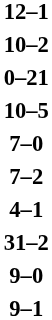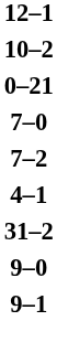 <table style="font-size:90%; margin: 0 auto;">
 <tr>
 <td align="right"><strong></strong></td>
 <td align="center"><strong>12–1</strong></td>
 <td><strong></strong></td>
 </tr>
 <tr>
 <td align="right"><strong></strong></td>
 <td align="center"><strong>10–2</strong></td>
 <td><strong></strong></td>
 </tr>
 <tr>
 <td align="right"><strong></strong></td>
 <td align="center"><strong>0–21</strong></td>
-<td><strong></strong></td>
-</tr>
-<tr>
-<td align="right"><strong></strong></td>
-<td align="center"><strong>10–5</strong></td>
 <td><strong></strong></td>
 </tr>
 <tr>
 <td align="right"><strong></strong></td>
 <td align="center"><strong>7–0</strong></td>
 <td><strong></strong></td>
 </tr>
 <tr>
 <td align="right"><strong></strong></td>
 <td align="center"><strong>7–2</strong></td>
 <td><strong></strong></td>
 </tr>
 <tr>
 <td align="right"><strong></strong></td>
 <td align="center"><strong>4–1</strong></td>
 <td><strong></strong></td>
 </tr>
 <tr>
 <td align="right"><strong></strong></td>
 <td align="center"><strong>31–2</strong></td>
 <td><strong></strong></td>
 </tr>
 <tr>
 <td align="right"><strong></strong></td>
 <td align="center"><strong>9–0</strong></td>
 <td><strong></strong></td>
 </tr>
 <tr>
 <td align="right"><strong></strong></td>
 <td align="center"><strong>9–1</strong></td>
 <td><strong></strong></td>
 </tr>
 <tr>
 </tr>
 </table>
